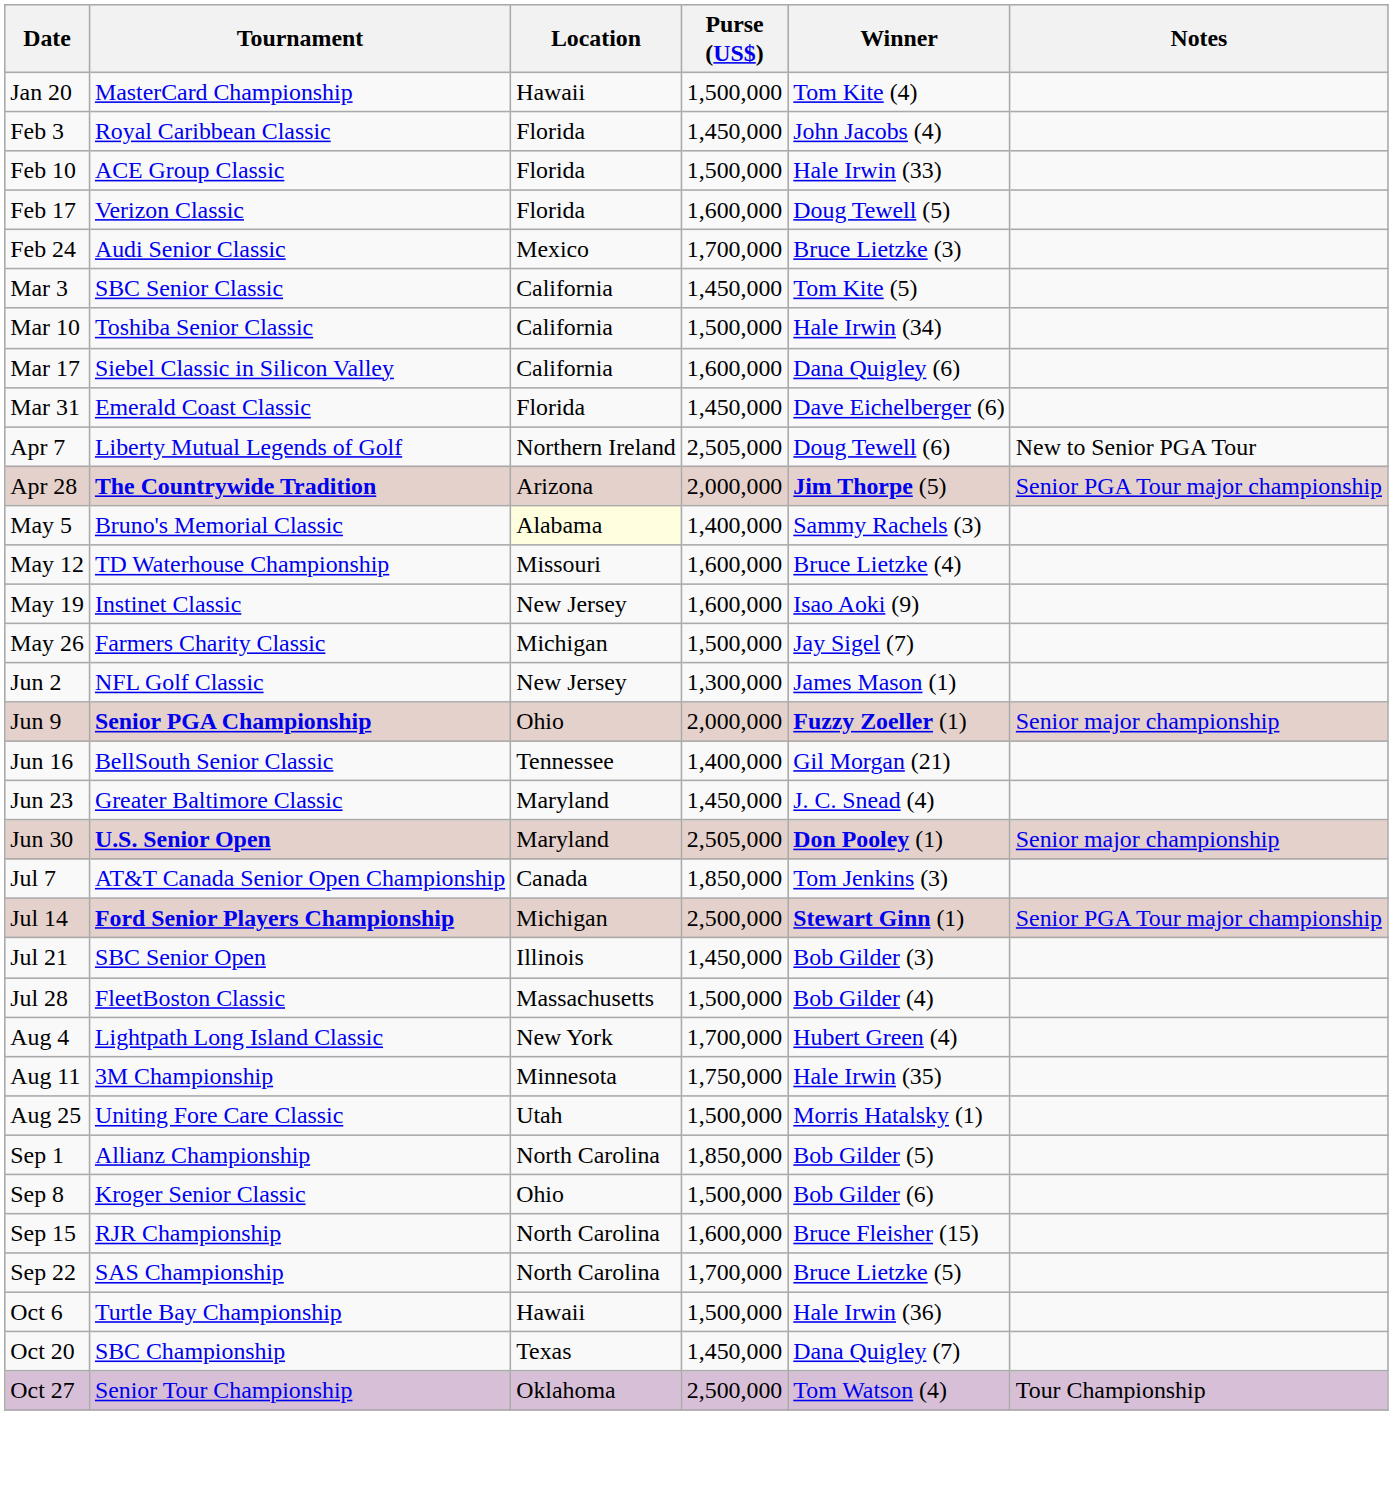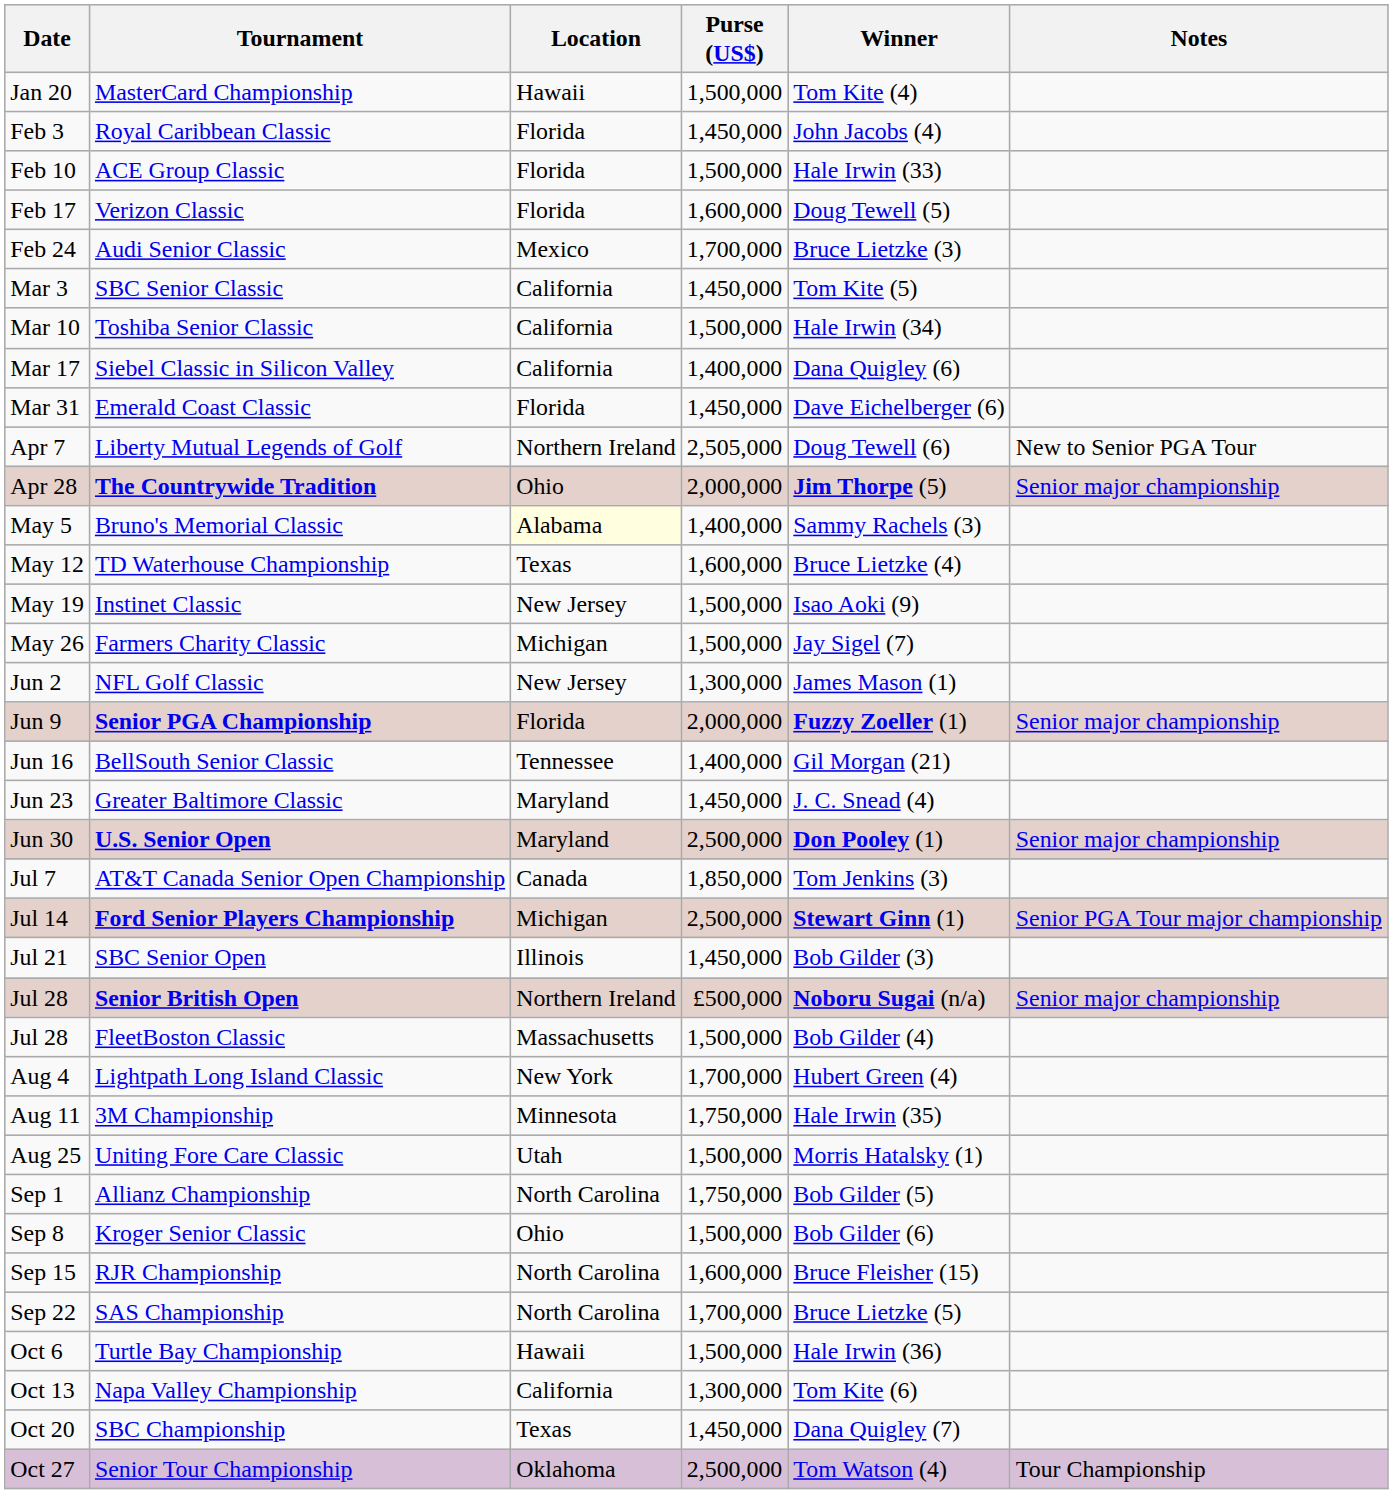 <table class="wikitable" style="font-size:95%">
 <tr>
 <th>Date</th>
 <th>Tournament</th>
 <th>Location</th>
 <th>Purse<br>(<a href='#'>US$</a>)</th>
 <th>Winner</th>
 <th>Notes</th>
 </tr>
 <tr>
 <td>Jan 20</td>
 <td><a href='#'>MasterCard Championship</a></td>
 <td>Hawaii</td>
 <td align=right>1,500,000</td>
 <td> <a href='#'>Tom Kite</a> (4)</td>
 <td></td>
 </tr>
 <tr>
 <td>Feb 3</td>
 <td><a href='#'>Royal Caribbean Classic</a></td>
 <td>Florida</td>
 <td align=right>1,450,000</td>
 <td> <a href='#'>John Jacobs</a> (4)</td>
 <td></td>
 </tr>
 <tr>
 <td>Feb 10</td>
 <td><a href='#'>ACE Group Classic</a></td>
 <td>Florida</td>
 <td align=right>1,500,000</td>
 <td> <a href='#'>Hale Irwin</a> (33)</td>
 <td></td>
 </tr>
 <tr>
 <td>Feb 17</td>
 <td><a href='#'>Verizon Classic</a></td>
 <td>Florida</td>
 <td align=right>1,600,000</td>
 <td> <a href='#'>Doug Tewell</a> (5)</td>
 <td></td>
 </tr>
 <tr>
 <td>Feb 24</td>
 <td><a href='#'>Audi Senior Classic</a></td>
 <td>Mexico</td>
 <td align=right>1,700,000</td>
 <td> <a href='#'>Bruce Lietzke</a> (3)</td>
 <td></td>
 </tr>
 <tr>
 <td>Mar 3</td>
 <td><a href='#'>SBC Senior Classic</a></td>
 <td>California</td>
 <td align=right>1,450,000</td>
 <td> <a href='#'>Tom Kite</a> (5)</td>
 <td></td>
 </tr>
 <tr>
 <td>Mar 10</td>
 <td><a href='#'>Toshiba Senior Classic</a></td>
 <td>California</td>
 <td align=right>1,500,000</td>
 <td> <a href='#'>Hale Irwin</a> (34)</td>
 <td></td>
 </tr>
 <tr>
 <td>Mar 17</td>
 <td><a href='#'>Siebel Classic in Silicon Valley</a></td>
 <td>California</td>
-<td align=right>1,600,000</td>
+<td align=right>1,400,000</td>
 <td> <a href='#'>Dana Quigley</a> (6)</td>
 <td></td>
 </tr>
 <tr>
 <td>Mar 31</td>
 <td><a href='#'>Emerald Coast Classic</a></td>
 <td>Florida</td>
 <td align=right>1,450,000</td>
 <td> <a href='#'>Dave Eichelberger</a> (6)</td>
 <td></td>
 </tr>
 <tr>
 <td>Apr 7</td>
 <td><a href='#'>Liberty Mutual Legends of Golf</a></td>
 <td>Northern Ireland</td>
 <td align=right>2,505,000</td>
 <td> <a href='#'>Doug Tewell</a> (6)</td>
 <td>New to Senior PGA Tour</td>
 </tr>
 <tr style="background:#e5d1cb;">
 <td>Apr 28</td>
 <td><strong><a href='#'>The Countrywide Tradition</a></strong></td>
-<td>Arizona</td>
+<td>Ohio</td>
 <td align=right>2,000,000</td>
 <td> <strong><a href='#'>Jim Thorpe</a></strong> (5)</td>
-<td><a href='#'>Senior PGA Tour major championship</a></td>
+<td><a href='#'>Senior major championship</a></td>
 </tr>
 <tr>
 <td>May 5</td>
 <td><a href='#'>Bruno's Memorial Classic</a></td>
 <td style="background: lightyellow;">Alabama</td>
 <td align=right>1,400,000</td>
 <td> <a href='#'>Sammy Rachels</a> (3)</td>
 <td></td>
 </tr>
 <tr>
 <td>May 12</td>
 <td><a href='#'>TD Waterhouse Championship</a></td>
-<td>Missouri</td>
+<td>Texas</td>
 <td align=right>1,600,000</td>
 <td> <a href='#'>Bruce Lietzke</a> (4)</td>
 <td></td>
 </tr>
 <tr>
 <td>May 19</td>
 <td><a href='#'>Instinet Classic</a></td>
 <td>New Jersey</td>
-<td align=right>1,600,000</td>
+<td align=right>1,500,000</td>
 <td> <a href='#'>Isao Aoki</a> (9)</td>
 <td></td>
 </tr>
 <tr>
 <td>May 26</td>
 <td><a href='#'>Farmers Charity Classic</a></td>
 <td>Michigan</td>
 <td align=right>1,500,000</td>
 <td> <a href='#'>Jay Sigel</a> (7)</td>
 <td></td>
 </tr>
 <tr>
 <td>Jun 2</td>
 <td><a href='#'>NFL Golf Classic</a></td>
 <td>New Jersey</td>
 <td align=right>1,300,000</td>
 <td> <a href='#'>James Mason</a> (1)</td>
 <td></td>
 </tr>
 <tr style="background:#e5d1cb;">
 <td>Jun 9</td>
 <td><strong><a href='#'>Senior PGA Championship</a></strong></td>
-<td>Ohio</td>
+<td>Florida</td>
 <td align=right>2,000,000</td>
 <td> <strong><a href='#'>Fuzzy Zoeller</a></strong> (1)</td>
 <td><a href='#'>Senior major championship</a></td>
 </tr>
 <tr>
 <td>Jun 16</td>
 <td><a href='#'>BellSouth Senior Classic</a></td>
 <td>Tennessee</td>
 <td align=right>1,400,000</td>
 <td> <a href='#'>Gil Morgan</a> (21)</td>
 <td></td>
 </tr>
 <tr>
 <td>Jun 23</td>
 <td><a href='#'>Greater Baltimore Classic</a></td>
 <td>Maryland</td>
 <td align=right>1,450,000</td>
 <td> <a href='#'>J. C. Snead</a> (4)</td>
 <td></td>
 </tr>
 <tr style="background:#e5d1cb;">
 <td>Jun 30</td>
 <td><strong><a href='#'>U.S. Senior Open</a></strong></td>
 <td>Maryland</td>
-<td align=right>2,505,000</td>
+<td align=right>2,500,000</td>
 <td> <strong><a href='#'>Don Pooley</a></strong> (1)</td>
 <td><a href='#'>Senior major championship</a></td>
 </tr>
 <tr>
 <td>Jul 7</td>
 <td><a href='#'>AT&T Canada Senior Open Championship</a></td>
 <td>Canada</td>
 <td align=right>1,850,000</td>
 <td> <a href='#'>Tom Jenkins</a> (3)</td>
 <td></td>
 </tr>
 <tr style="background:#e5d1cb;">
 <td>Jul 14</td>
 <td><strong><a href='#'>Ford Senior Players Championship</a></strong></td>
 <td>Michigan</td>
 <td align=right>2,500,000</td>
 <td> <strong><a href='#'>Stewart Ginn</a></strong> (1)</td>
 <td><a href='#'>Senior PGA Tour major championship</a></td>
 </tr>
 <tr>
 <td>Jul 21</td>
 <td><a href='#'>SBC Senior Open</a></td>
 <td>Illinois</td>
 <td align=right>1,450,000</td>
 <td> <a href='#'>Bob Gilder</a> (3)</td>
 <td></td>
+</tr>
+<tr style="background:#e5d1cb;">
+<td>Jul 28</td>
+<td><strong><a href='#'>Senior British Open</a></strong></td>
+<td>Northern Ireland</td>
+<td align=right>£500,000</td>
+<td> <strong><a href='#'>Noboru Sugai</a></strong> (n/a)</td>
+<td><a href='#'>Senior major championship</a></td>
 </tr>
 <tr>
 <td>Jul 28</td>
 <td><a href='#'>FleetBoston Classic</a></td>
 <td>Massachusetts</td>
 <td align=right>1,500,000</td>
 <td> <a href='#'>Bob Gilder</a> (4)</td>
 <td></td>
 </tr>
 <tr>
 <td>Aug 4</td>
 <td><a href='#'>Lightpath Long Island Classic</a></td>
 <td>New York</td>
 <td align=right>1,700,000</td>
 <td> <a href='#'>Hubert Green</a> (4)</td>
 <td></td>
 </tr>
 <tr>
 <td>Aug 11</td>
 <td><a href='#'>3M Championship</a></td>
 <td>Minnesota</td>
 <td align=right>1,750,000</td>
 <td> <a href='#'>Hale Irwin</a> (35)</td>
 <td></td>
 </tr>
 <tr>
 <td>Aug 25</td>
 <td><a href='#'>Uniting Fore Care Classic</a></td>
 <td>Utah</td>
 <td align=right>1,500,000</td>
 <td> <a href='#'>Morris Hatalsky</a> (1)</td>
 <td></td>
 </tr>
 <tr>
 <td>Sep 1</td>
 <td><a href='#'>Allianz Championship</a></td>
 <td>North Carolina</td>
-<td align=right>1,850,000</td>
+<td align=right>1,750,000</td>
 <td> <a href='#'>Bob Gilder</a> (5)</td>
 <td></td>
 </tr>
 <tr>
 <td>Sep 8</td>
 <td><a href='#'>Kroger Senior Classic</a></td>
 <td>Ohio</td>
 <td align=right>1,500,000</td>
 <td> <a href='#'>Bob Gilder</a> (6)</td>
 <td></td>
 </tr>
 <tr>
 <td>Sep 15</td>
 <td><a href='#'>RJR Championship</a></td>
 <td>North Carolina</td>
 <td align=right>1,600,000</td>
 <td> <a href='#'>Bruce Fleisher</a> (15)</td>
 <td></td>
 </tr>
 <tr>
 <td>Sep 22</td>
 <td><a href='#'>SAS Championship</a></td>
 <td>North Carolina</td>
 <td align=right>1,700,000</td>
 <td> <a href='#'>Bruce Lietzke</a> (5)</td>
 <td></td>
 </tr>
 <tr>
 <td>Oct 6</td>
 <td><a href='#'>Turtle Bay Championship</a></td>
 <td>Hawaii</td>
 <td align=right>1,500,000</td>
 <td> <a href='#'>Hale Irwin</a> (36)</td>
 <td></td>
 </tr>
 <tr>
+<td>Oct 13</td>
+<td><a href='#'>Napa Valley Championship</a></td>
+<td>California</td>
+<td align=right>1,300,000</td>
+<td> <a href='#'>Tom Kite</a> (6)</td>
+<td></td>
+</tr>
+<tr>
 <td>Oct 20</td>
 <td><a href='#'>SBC Championship</a></td>
 <td>Texas</td>
 <td align=right>1,450,000</td>
 <td> <a href='#'>Dana Quigley</a> (7)</td>
 <td></td>
 </tr>
 <tr style="background:thistle;">
 <td>Oct 27</td>
 <td><a href='#'>Senior Tour Championship</a></td>
 <td>Oklahoma</td>
 <td align=right>2,500,000</td>
 <td> <a href='#'>Tom Watson</a> (4)</td>
 <td>Tour Championship</td>
 </tr>
 </table>
